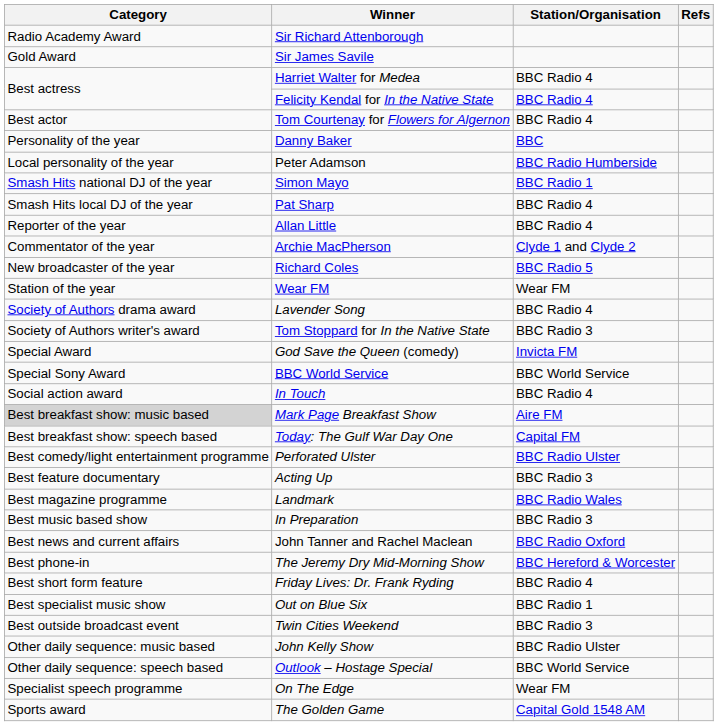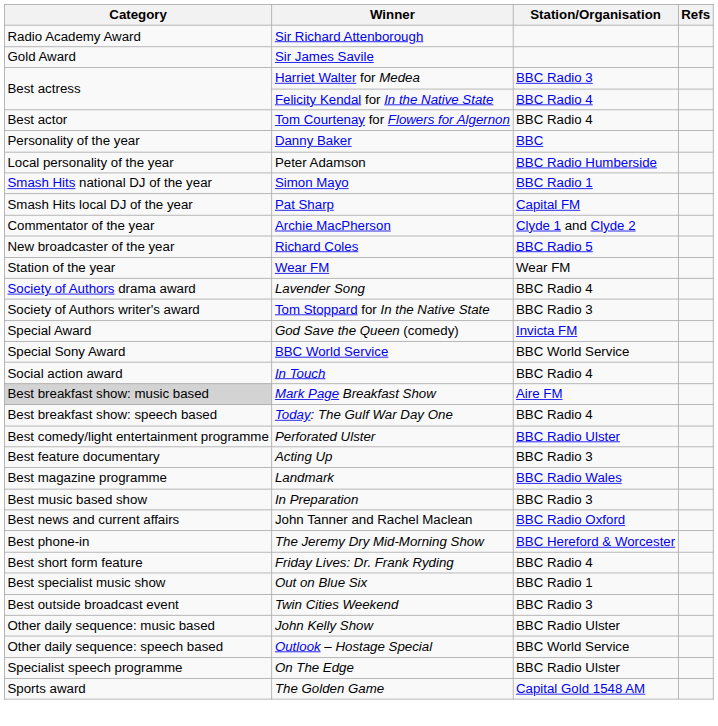 <table class="wikitable sortable">
 <tr>
 <th class=unsortable>Category</th>
 <th class=unsortable>Winner</th>
 <th>Station/Organisation</th>
 <th class=unsortable>Refs</th>
 </tr>
 <tr>
 <td>Radio Academy Award</td>
 <td><a href='#'>Sir Richard Attenborough</a></td>
 <td></td>
 <td></td>
 </tr>
 <tr>
 <td>Gold Award</td>
 <td><a href='#'>Sir James Savile</a></td>
 <td></td>
 <td></td>
 </tr>
 <tr>
 <td rowspan="2">Best actress</td>
 <td><a href='#'>Harriet Walter</a> for <em>Medea</em></td>
-<td>BBC Radio 4</td>
+<td><a href='#'>BBC Radio 3</a></td>
 <td></td>
 </tr>
 <tr>
 <td><a href='#'>Felicity Kendal</a> for <em><a href='#'>In the Native State</a></em></td>
 <td><a href='#'>BBC Radio 4</a></td>
 <td></td>
 </tr>
 <tr>
 <td>Best actor</td>
 <td><a href='#'>Tom Courtenay</a> for <em><a href='#'>Flowers for Algernon</a></em></td>
 <td>BBC Radio 4</td>
 <td></td>
 </tr>
 <tr>
 <td>Personality of the year</td>
 <td><a href='#'>Danny Baker</a></td>
 <td><a href='#'>BBC</a></td>
 <td></td>
 </tr>
 <tr>
 <td>Local personality of the year</td>
 <td>Peter Adamson</td>
 <td><a href='#'>BBC Radio Humberside</a></td>
 <td></td>
 </tr>
 <tr>
 <td><a href='#'>Smash Hits</a> national DJ of the year</td>
 <td><a href='#'>Simon Mayo</a></td>
 <td><a href='#'>BBC Radio 1</a></td>
 <td></td>
 </tr>
 <tr>
 <td>Smash Hits local DJ of the year</td>
 <td><a href='#'>Pat Sharp</a></td>
-<td>BBC Radio 4</td>
-<td></td>
-</tr>
-<tr>
-<td>Reporter of the year</td>
-<td><a href='#'>Allan Little</a></td>
-<td>BBC Radio 4</td>
+<td><a href='#'>Capital FM</a></td>
 <td></td>
 </tr>
 <tr>
 <td>Commentator of the year</td>
 <td><a href='#'>Archie MacPherson</a></td>
 <td><a href='#'>Clyde 1</a> and <a href='#'>Clyde 2</a></td>
 <td></td>
 </tr>
 <tr>
 <td>New broadcaster of the year</td>
 <td><a href='#'>Richard Coles</a></td>
 <td><a href='#'>BBC Radio 5</a></td>
 <td></td>
 </tr>
 <tr>
 <td>Station of the year</td>
 <td><a href='#'>Wear FM</a></td>
 <td>Wear FM</td>
 <td></td>
 </tr>
 <tr>
 <td><a href='#'>Society of Authors</a> drama award</td>
 <td><em>Lavender Song</em></td>
 <td>BBC Radio 4</td>
 <td></td>
 </tr>
 <tr>
 <td>Society of Authors writer's award</td>
 <td><a href='#'>Tom Stoppard</a> for <em>In the Native State</em></td>
 <td>BBC Radio 3</td>
 <td></td>
 </tr>
 <tr>
 <td>Special Award</td>
 <td><em>God Save the Queen</em> (comedy)</td>
 <td><a href='#'>Invicta FM</a></td>
 <td></td>
 </tr>
 <tr>
 <td>Special Sony Award</td>
 <td><a href='#'>BBC World Service</a></td>
 <td>BBC World Service</td>
 <td></td>
 </tr>
 <tr>
 <td>Social action award</td>
 <td><em><a href='#'>In Touch</a></em></td>
 <td>BBC Radio 4</td>
 <td></td>
 </tr>
 <tr>
 <td style="background: lightgrey;">Best breakfast show: music based</td>
 <td><em><a href='#'>Mark Page</a> Breakfast Show</em></td>
 <td><a href='#'>Aire FM</a></td>
 <td></td>
 </tr>
 <tr>
 <td>Best breakfast show: speech based</td>
 <td><em><a href='#'>Today</a>: The Gulf War Day One</em></td>
-<td><a href='#'>Capital FM</a></td>
+<td>BBC Radio 4</td>
 <td></td>
 </tr>
 <tr>
 <td>Best comedy/light entertainment programme</td>
 <td><em>Perforated Ulster</em></td>
 <td><a href='#'>BBC Radio Ulster</a></td>
 <td></td>
 </tr>
 <tr>
 <td>Best feature documentary</td>
 <td><em>Acting Up</em></td>
 <td>BBC Radio 3</td>
 <td></td>
 </tr>
 <tr>
 <td>Best magazine programme</td>
 <td><em>Landmark</em></td>
 <td><a href='#'>BBC Radio Wales</a></td>
 <td></td>
 </tr>
 <tr>
 <td>Best music based show</td>
 <td><em>In Preparation</em></td>
 <td>BBC Radio 3</td>
 <td></td>
 </tr>
 <tr>
 <td>Best news and current affairs</td>
 <td>John Tanner and Rachel Maclean</td>
 <td><a href='#'>BBC Radio Oxford</a></td>
 <td></td>
 </tr>
 <tr>
 <td>Best phone-in</td>
 <td><em>The Jeremy Dry Mid-Morning Show</em></td>
 <td><a href='#'>BBC Hereford & Worcester</a></td>
 <td></td>
 </tr>
 <tr>
 <td>Best short form feature</td>
 <td><em>Friday Lives: Dr. Frank Ryding</em></td>
 <td>BBC Radio 4</td>
 <td></td>
 </tr>
 <tr>
 <td>Best specialist music show</td>
 <td><em>Out on Blue Six</em></td>
 <td>BBC Radio 1</td>
 <td></td>
 </tr>
 <tr>
 <td>Best outside broadcast event</td>
 <td><em>Twin Cities Weekend</em></td>
 <td>BBC Radio 3</td>
 <td></td>
 </tr>
 <tr>
 <td>Other daily sequence: music based</td>
 <td><em>John Kelly Show</em></td>
 <td>BBC Radio Ulster</td>
 <td></td>
 </tr>
 <tr>
 <td>Other daily sequence: speech based</td>
 <td><em><a href='#'>Outlook</a> – Hostage Special</em></td>
 <td>BBC World Service</td>
 <td></td>
 </tr>
 <tr>
 <td>Specialist speech programme</td>
 <td><em>On The Edge</em></td>
-<td>Wear FM</td>
+<td>BBC Radio Ulster</td>
 <td></td>
 </tr>
 <tr>
 <td>Sports award</td>
 <td><em>The Golden Game</em></td>
 <td><a href='#'>Capital Gold 1548 AM</a></td>
 <td></td>
 </tr>
 </table>
